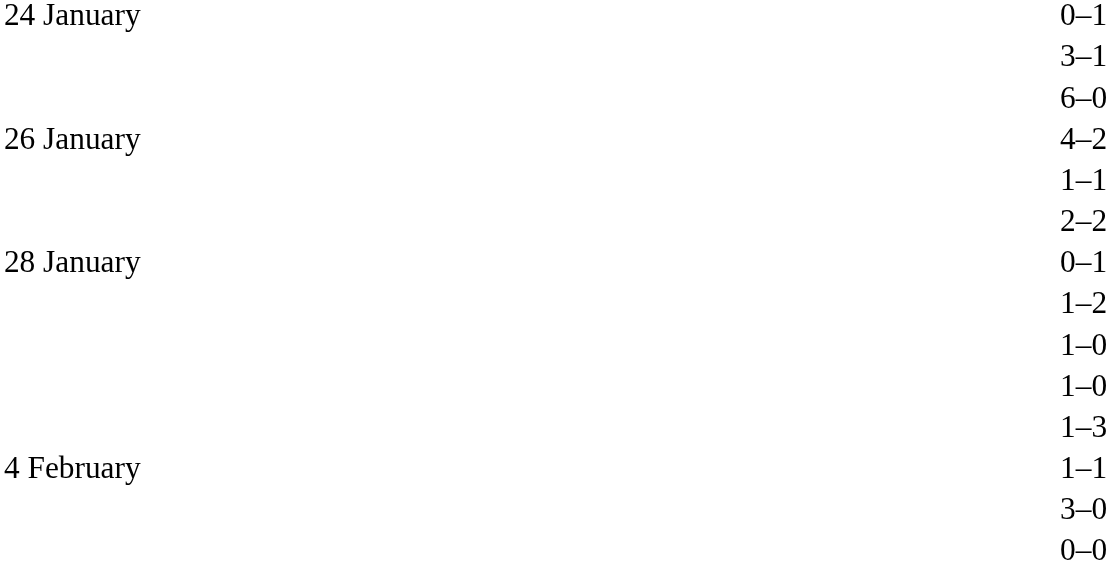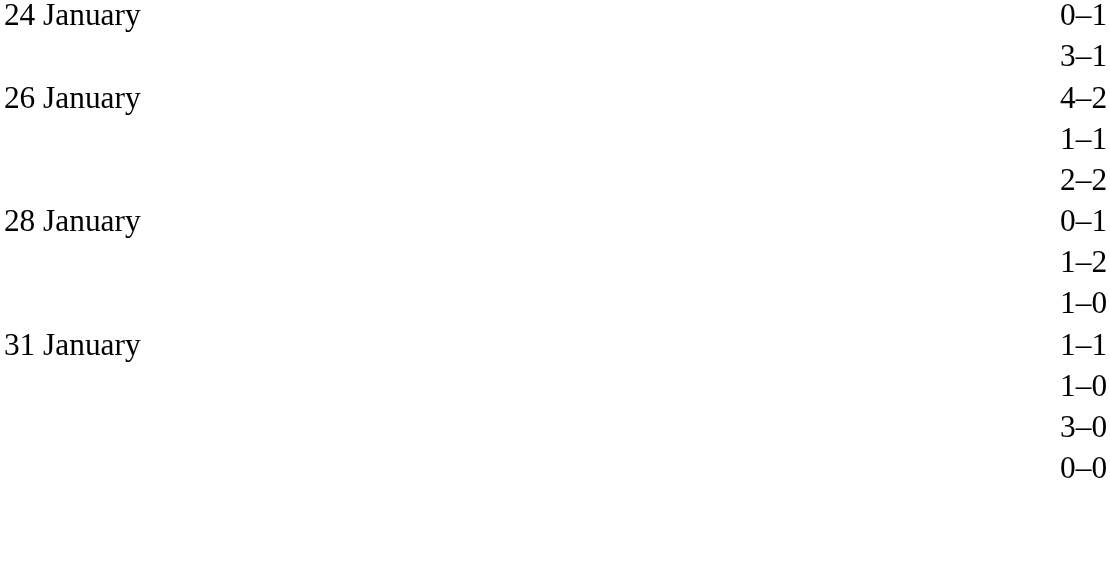 <table cellspacing=1 width=70%>
 <tr>
 <th width=25%></th>
 <th width=30%></th>
 <th width=15%></th>
 <th width=30%></th>
 </tr>
 <tr>
 <td>24 January</td>
 <td align=right></td>
 <td align=center>0–1</td>
 <td></td>
 </tr>
 <tr>
 <td></td>
 <td align=right></td>
 <td align=center>3–1</td>
-<td></td>
-</tr>
-<tr>
-<td></td>
-<td align=right></td>
-<td align=center>6–0</td>
 <td></td>
 </tr>
 <tr>
 <td>26 January</td>
 <td align=right></td>
 <td align=center>4–2</td>
 <td></td>
 </tr>
 <tr>
 <td></td>
 <td align=right></td>
 <td align=center>1–1</td>
 <td></td>
 </tr>
 <tr>
 <td></td>
 <td align=right></td>
 <td align=center>2–2</td>
 <td></td>
 </tr>
 <tr>
 <td>28 January</td>
 <td align=right></td>
 <td align=center>0–1</td>
 <td></td>
 </tr>
 <tr>
 <td></td>
 <td align=right></td>
 <td align=center>1–2</td>
 <td></td>
 </tr>
 <tr>
 <td></td>
 <td align=right></td>
 <td align=center>1–0</td>
 <td></td>
 </tr>
 <tr>
-<td></td>
+<td>31 January</td>
 <td align=right></td>
-<td align=center>1–0</td>
+<td align=center>1–1</td>
 <td></td>
 </tr>
 <tr>
 <td></td>
 <td align=right></td>
-<td align=center>1–3</td>
-<td></td>
-</tr>
-<tr>
-<td>4 February</td>
-<td align=right></td>
-<td align=center>1–1</td>
+<td align=center>1–0</td>
 <td></td>
 </tr>
 <tr>
 <td></td>
 <td align=right></td>
 <td align=center>3–0</td>
 <td></td>
 </tr>
 <tr>
 <td></td>
 <td align=right></td>
 <td align=center>0–0</td>
 <td></td>
 </tr>
 </table>
